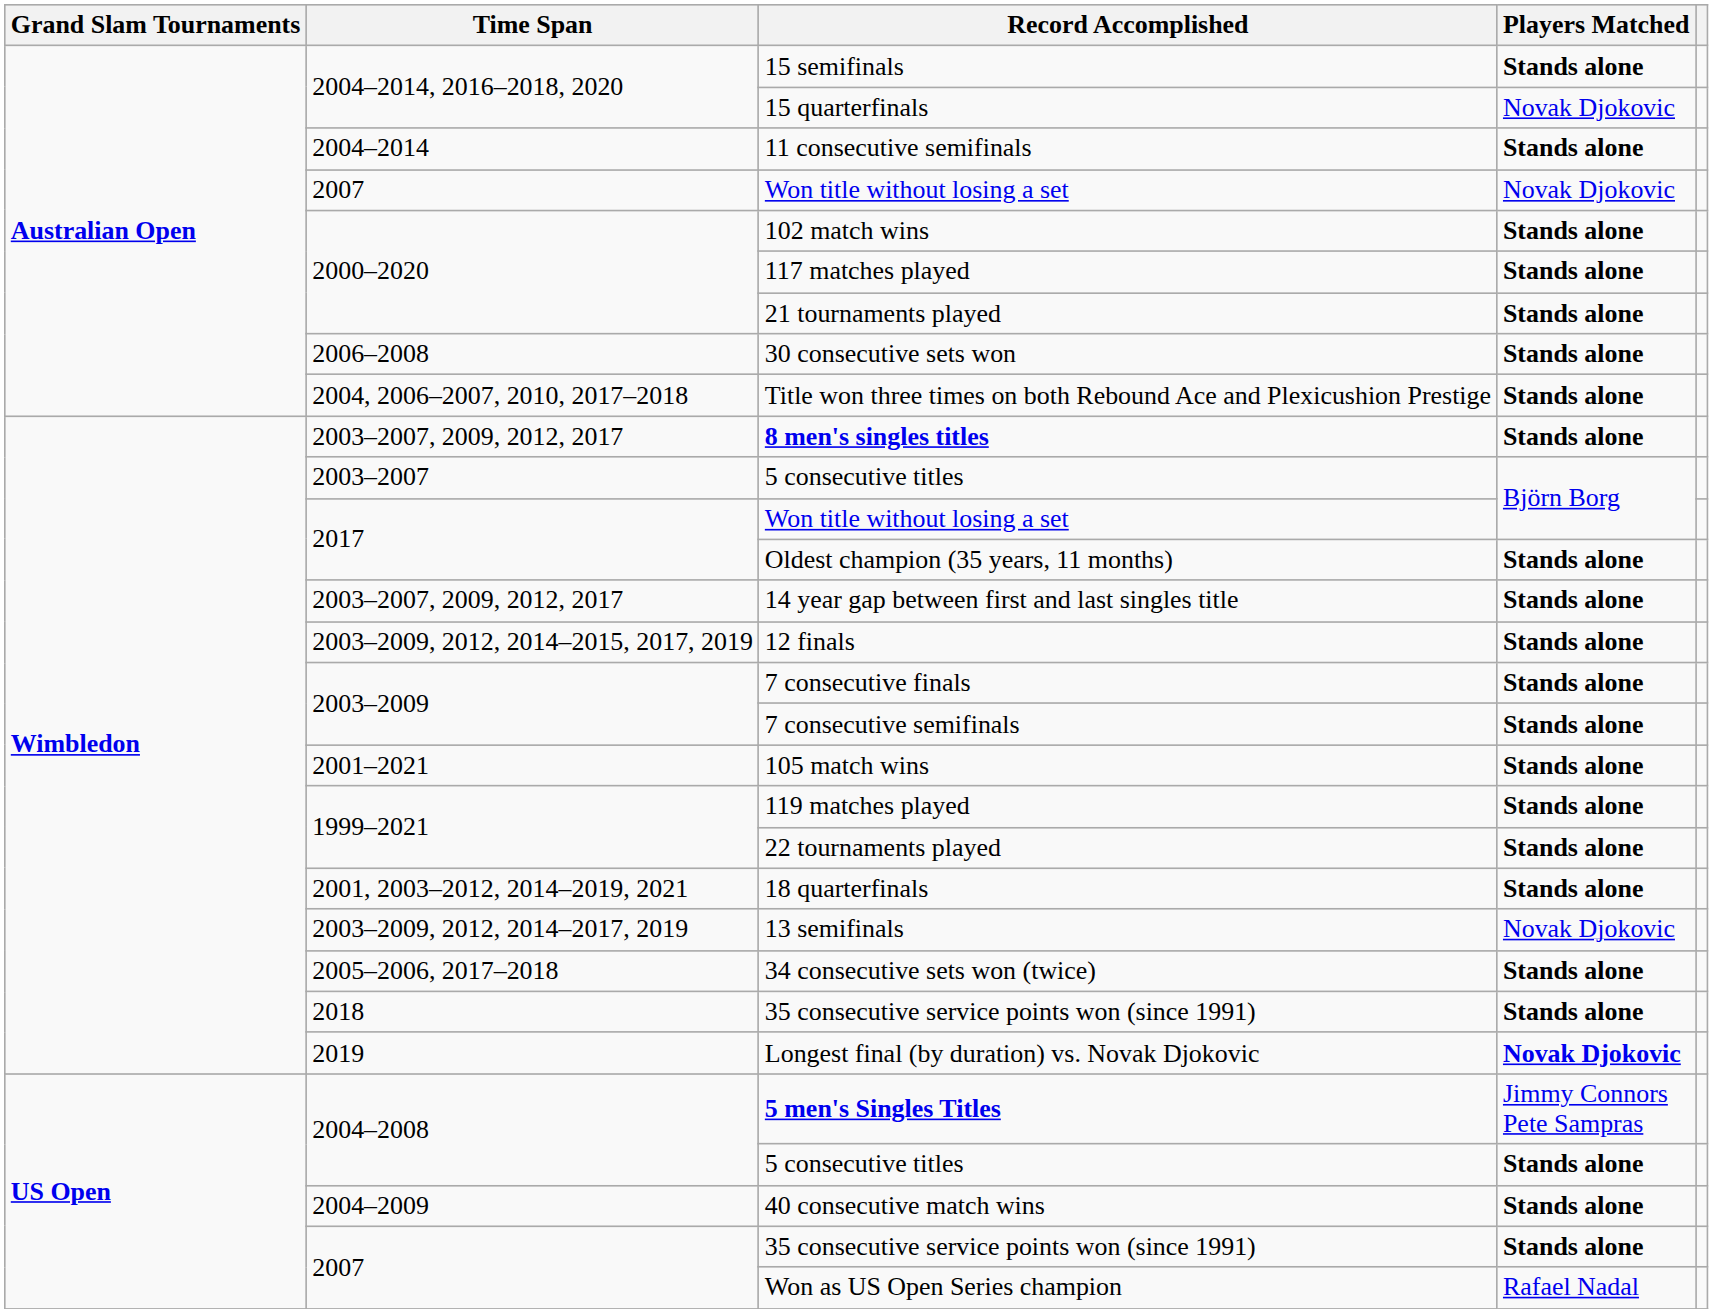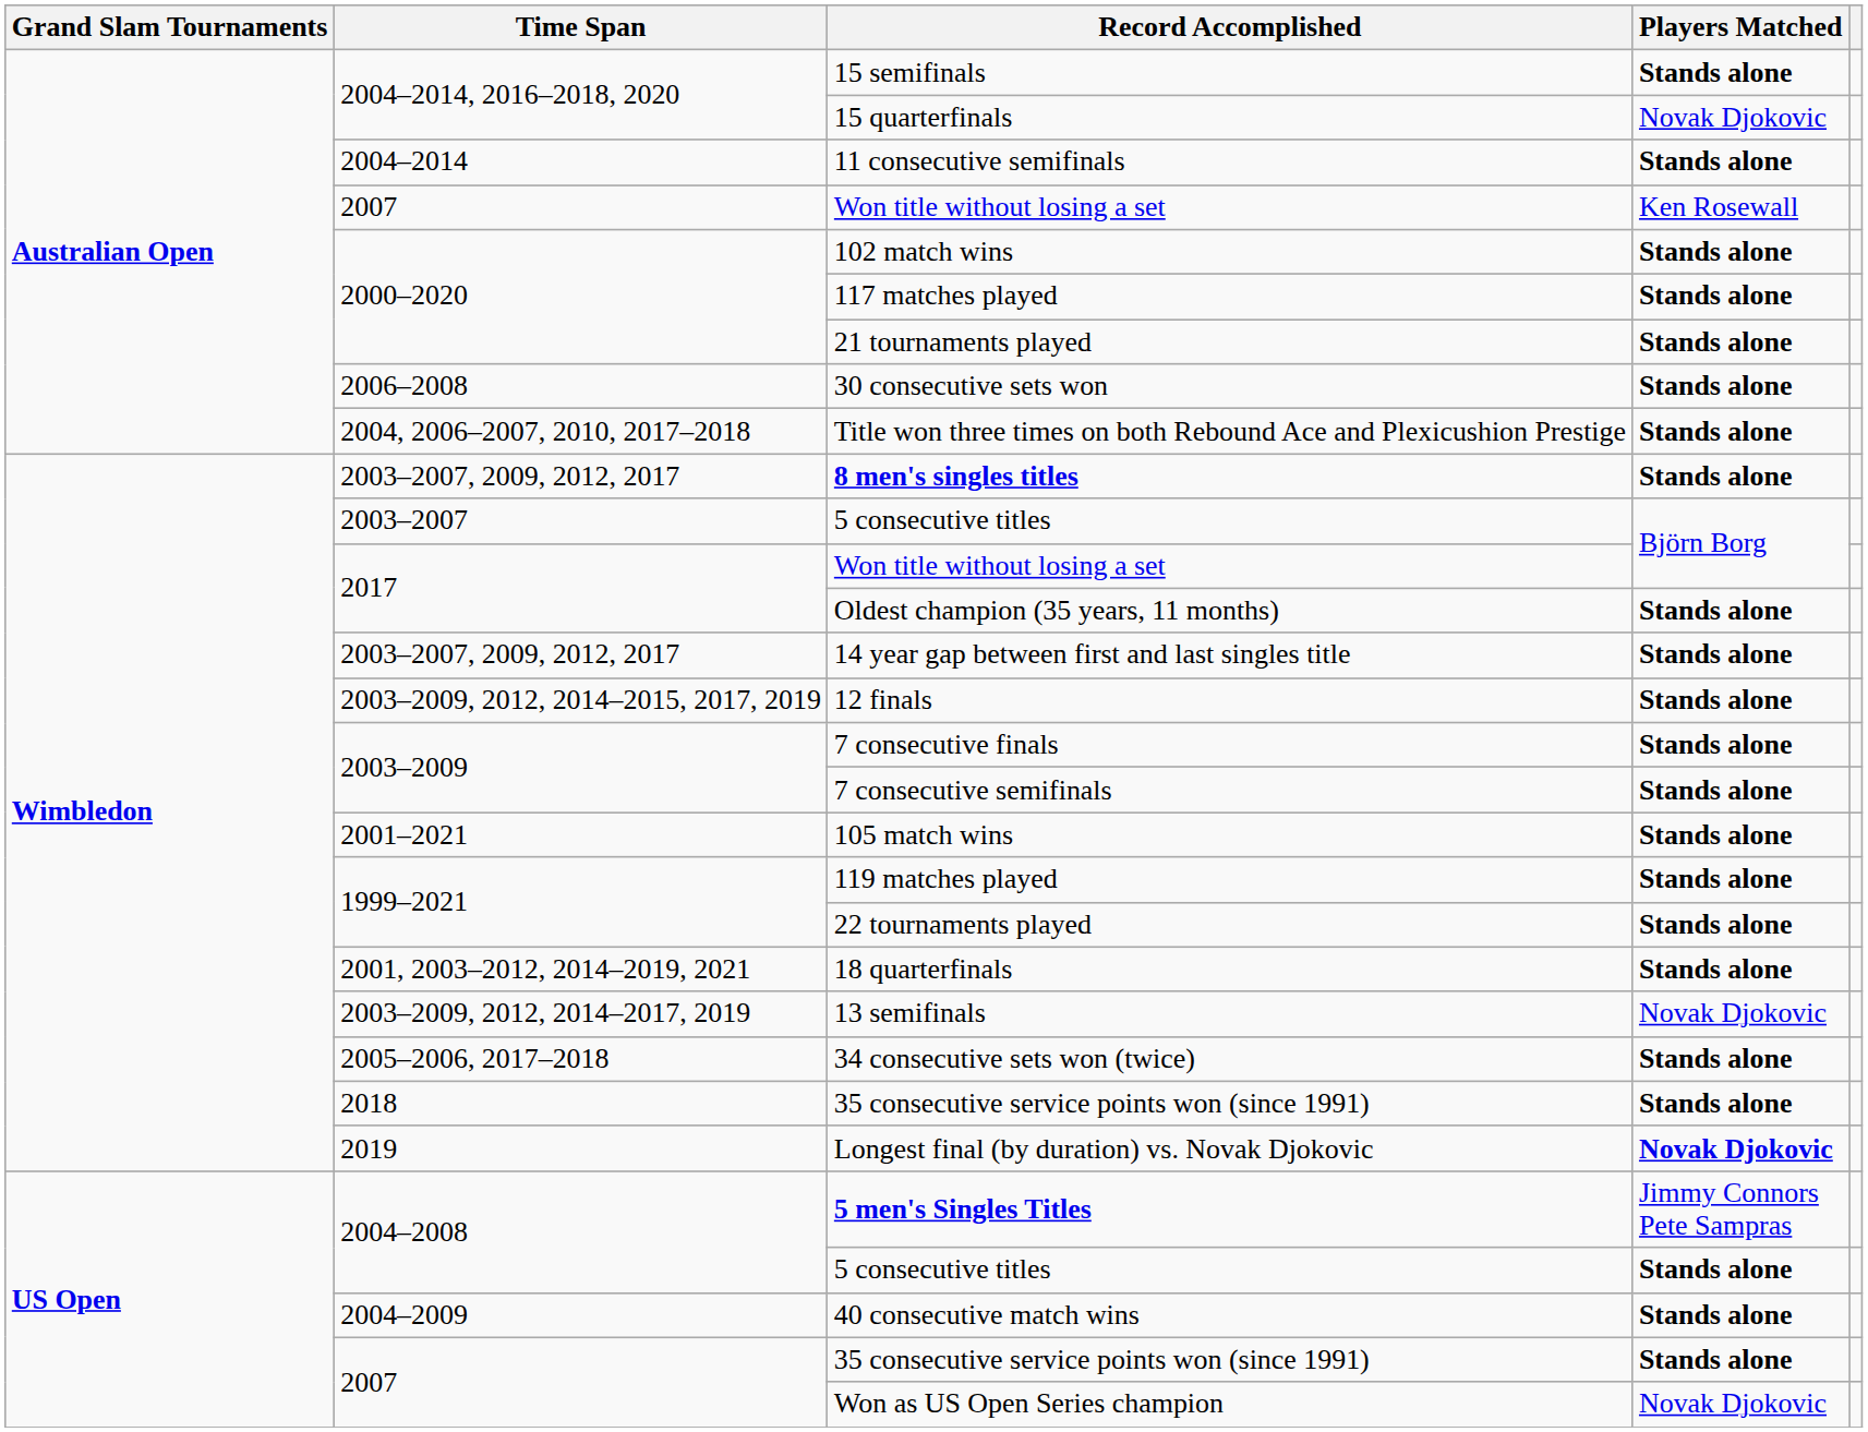 <table class="wikitable">
 <tr>
 <th>Grand Slam Tournaments</th>
 <th>Time Span</th>
 <th>Record Accomplished</th>
 <th>Players Matched</th>
 <th></th>
 </tr>
 <tr>
 <td rowspan="9"><strong><a href='#'>Australian Open</a></strong></td>
 <td rowspan="2">2004–2014, 2016–2018, 2020</td>
 <td>15 semifinals</td>
 <td><strong>Stands alone</strong></td>
 <td></td>
 </tr>
 <tr>
 <td>15 quarterfinals</td>
 <td><a href='#'>Novak Djokovic</a></td>
 <td></td>
 </tr>
 <tr>
 <td>2004–2014</td>
 <td>11 consecutive semifinals</td>
 <td><strong>Stands alone</strong></td>
 <td></td>
 </tr>
 <tr>
 <td>2007</td>
 <td><a href='#'>Won title without losing a set</a></td>
-<td><a href='#'>Novak Djokovic</a></td>
+<td><a href='#'>Ken Rosewall</a></td>
 <td></td>
 </tr>
 <tr>
 <td rowspan="3">2000–2020</td>
 <td>102 match wins</td>
 <td><strong>Stands alone</strong></td>
 <td></td>
 </tr>
 <tr>
 <td>117 matches played</td>
 <td><strong>Stands alone</strong></td>
 <td></td>
 </tr>
 <tr>
 <td>21 tournaments played</td>
 <td><strong>Stands alone</strong></td>
 <td></td>
 </tr>
 <tr>
 <td>2006–2008</td>
 <td>30 consecutive sets won</td>
 <td><strong>Stands alone</strong></td>
 <td></td>
 </tr>
 <tr>
 <td>2004, 2006–2007, 2010, 2017–2018</td>
 <td>Title won three times on both Rebound Ace and Plexicushion Prestige</td>
 <td><strong>Stands alone</strong></td>
 <td></td>
 </tr>
 <tr>
 <td rowspan="16"><a href='#'><strong>Wimbledon</strong></a></td>
 <td>2003–2007, 2009, 2012, 2017</td>
 <td><strong><a href='#'>8 men's singles titles</a></strong></td>
 <td><strong>Stands alone</strong></td>
 <td></td>
 </tr>
 <tr>
 <td>2003–2007</td>
 <td>5 consecutive titles</td>
 <td rowspan="2"><a href='#'>Björn Borg</a></td>
 <td></td>
 </tr>
 <tr>
 <td rowspan="2">2017</td>
 <td><a href='#'>Won title without losing a set</a></td>
 <td></td>
 </tr>
 <tr>
 <td>Oldest champion (35 years, 11 months)</td>
 <td><strong>Stands alone</strong></td>
 <td></td>
 </tr>
 <tr>
 <td>2003–2007, 2009, 2012, 2017</td>
 <td>14 year gap between first and last singles title</td>
 <td><strong>Stands alone</strong></td>
 <td></td>
 </tr>
 <tr>
 <td>2003–2009, 2012, 2014–2015, 2017, 2019</td>
 <td>12 finals</td>
 <td><strong>Stands alone</strong></td>
 <td></td>
 </tr>
 <tr>
 <td rowspan="2">2003–2009</td>
 <td>7 consecutive finals</td>
 <td><strong>Stands alone</strong></td>
 <td></td>
 </tr>
 <tr>
 <td>7 consecutive semifinals</td>
 <td><strong>Stands alone</strong></td>
 <td></td>
 </tr>
 <tr>
 <td>2001–2021 </td>
 <td>105 match wins</td>
 <td><strong>Stands alone</strong></td>
 <td></td>
 </tr>
 <tr>
 <td rowspan="2">1999–2021</td>
 <td>119 matches played</td>
 <td><strong>Stands alone</strong></td>
 <td></td>
 </tr>
 <tr>
 <td>22 tournaments played</td>
 <td><strong>Stands alone</strong></td>
 <td></td>
 </tr>
 <tr>
 <td>2001, 2003–2012, 2014–2019, 2021</td>
 <td>18 quarterfinals</td>
 <td><strong>Stands alone</strong></td>
 <td></td>
 </tr>
 <tr>
 <td>2003–2009, 2012, 2014–2017, 2019</td>
 <td>13 semifinals</td>
 <td><a href='#'>Novak Djokovic</a></td>
 <td></td>
 </tr>
 <tr>
 <td>2005–2006, 2017–2018</td>
 <td>34 consecutive sets won (twice)</td>
 <td><strong>Stands alone</strong></td>
 <td></td>
 </tr>
 <tr>
 <td>2018</td>
 <td>35 consecutive service points won (since 1991)</td>
 <td><strong>Stands alone</strong></td>
 <td></td>
 </tr>
 <tr>
 <td>2019</td>
 <td>Longest final (by duration) vs. Novak Djokovic</td>
 <td><strong><a href='#'>Novak Djokovic</a></strong></td>
 <td></td>
 </tr>
 <tr>
 <td rowspan="5"><a href='#'><strong>US Open</strong></a></td>
 <td rowspan="2">2004–2008</td>
 <td><a href='#'><strong>5 men's Singles Titles</strong></a></td>
 <td><a href='#'>Jimmy Connors</a><br><a href='#'>Pete Sampras</a></td>
 <td></td>
 </tr>
 <tr>
 <td>5 consecutive titles</td>
 <td><strong>Stands alone</strong></td>
 <td></td>
 </tr>
 <tr>
 <td>2004–2009</td>
 <td>40 consecutive match wins</td>
 <td><strong>Stands alone</strong></td>
 <td></td>
 </tr>
 <tr>
 <td rowspan="2">2007</td>
 <td>35 consecutive service points won (since 1991)</td>
 <td><strong>Stands alone</strong></td>
 <td></td>
 </tr>
 <tr>
 <td>Won as US Open Series champion</td>
-<td><a href='#'>Rafael Nadal</a></td>
+<td><a href='#'>Novak Djokovic</a></td>
 <td></td>
 </tr>
 </table>
